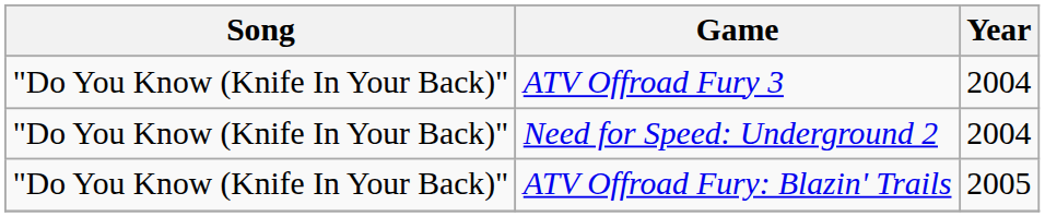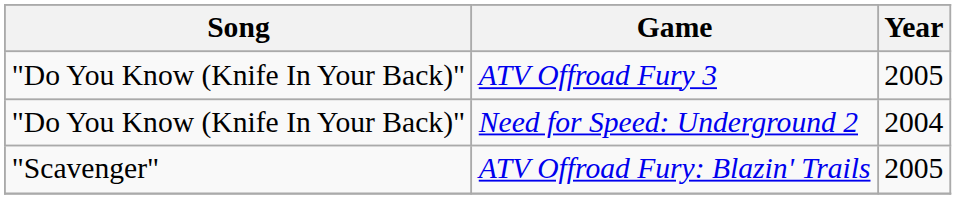 <table class="wikitable">
 <tr>
 <th>Song</th>
 <th>Game</th>
 <th>Year</th>
 </tr>
 <tr>
 <td>"Do You Know (Knife In Your Back)"</td>
 <td><em><a href='#'>ATV Offroad Fury 3</a></em></td>
-<td>2004</td>
+<td>2005</td>
 </tr>
 <tr>
 <td>"Do You Know (Knife In Your Back)"</td>
 <td><em><a href='#'>Need for Speed: Underground 2</a></em></td>
 <td>2004</td>
 </tr>
 <tr>
-<td>"Do You Know (Knife In Your Back)"</td>
+<td>"Scavenger"</td>
 <td><em><a href='#'>ATV Offroad Fury: Blazin' Trails</a></em></td>
 <td>2005</td>
 </tr>
 <tr>
 </tr>
 </table>
